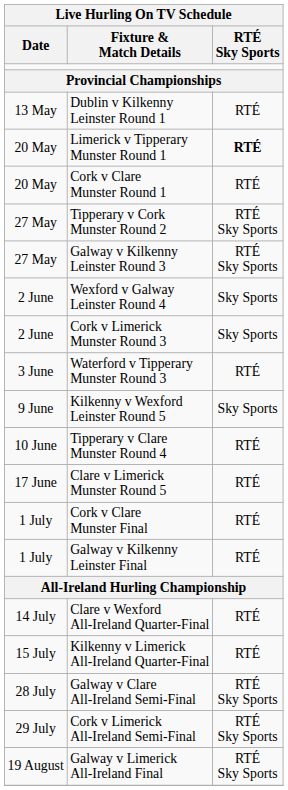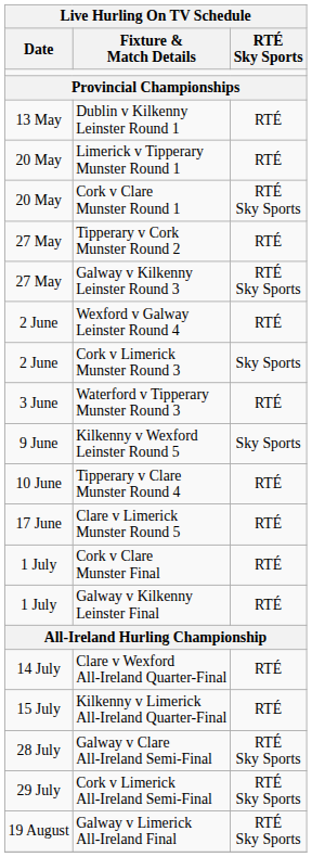 <table class="wikitable">
 <tr>
 <th colspan="3">Live Hurling On TV Schedule</th>
 </tr>
 <tr>
 <th>Date</th>
 <th>Fixture &<br>Match Details</th>
 <th>RTÉ<br>Sky Sports</th>
 </tr>
 <tr>
 <td colspan="3"></td>
 </tr>
 <tr>
 <th colspan="3" style="text-align: center;"><strong>Provincial Championships</strong></th>
 </tr>
 <tr>
 <td align=center>13 May</td>
 <td>Dublin v Kilkenny<br>Leinster Round 1</td>
 <td align=center>RTÉ</td>
 </tr>
 <tr>
 <td align=center>20 May</td>
 <td>Limerick v Tipperary<br>Munster Round 1</td>
-<td align=center><strong>RTÉ</strong></td>
+<td align=center>RTÉ</td>
 </tr>
 <tr>
 <td align=center>20 May</td>
 <td>Cork v Clare<br>Munster Round 1</td>
-<td align=center>RTÉ</td>
+<td align=center>RTÉ<br>Sky Sports</td>
 </tr>
 <tr>
 <td align=center>27 May</td>
 <td>Tipperary v Cork <br>Munster Round 2</td>
-<td align=center>RTÉ<br>Sky Sports</td>
+<td align=center>RTÉ</td>
 </tr>
 <tr>
 <td align=center>27 May</td>
 <td>Galway v Kilkenny<br>Leinster Round 3</td>
 <td align=center>RTÉ<br>Sky Sports</td>
 </tr>
 <tr>
 <td align=center>2 June</td>
 <td>Wexford v Galway<br>Leinster Round 4</td>
-<td align=center>Sky Sports</td>
+<td align=center>RTÉ</td>
 </tr>
 <tr>
 <td align=center>2 June</td>
 <td>Cork v Limerick<br>Munster Round 3</td>
 <td align=center>Sky Sports</td>
 </tr>
 <tr>
 <td align=center>3 June</td>
 <td>Waterford v Tipperary<br>Munster Round 3</td>
 <td align=center>RTÉ</td>
 </tr>
 <tr>
 <td align=center>9 June</td>
 <td>Kilkenny v Wexford <br>Leinster Round 5</td>
 <td align=center>Sky Sports<br></td>
 </tr>
 <tr>
 <td align=center>10 June</td>
 <td>Tipperary v Clare<br>Munster Round 4</td>
 <td align=center>RTÉ</td>
 </tr>
 <tr>
 <td align=center>17 June</td>
 <td>Clare v Limerick<br>Munster Round 5</td>
 <td align=center>RTÉ</td>
 </tr>
 <tr>
 <td align=center>1 July</td>
 <td>Cork v Clare<br>Munster Final</td>
 <td align=center>RTÉ</td>
 </tr>
 <tr>
 <td align=center>1 July</td>
 <td>Galway v Kilkenny<br>Leinster Final</td>
 <td align=center>RTÉ</td>
 </tr>
 <tr>
 <th colspan="3" style="text-align: center;">All-Ireland Hurling Championship</th>
 </tr>
 <tr>
 <td align=center>14 July</td>
 <td>Clare v Wexford<br>All-Ireland Quarter-Final</td>
 <td align=center>RTÉ</td>
 </tr>
 <tr>
 <td align=center>15 July</td>
 <td>Kilkenny v Limerick <br>All-Ireland Quarter-Final</td>
 <td align=center>RTÉ</td>
 </tr>
 <tr>
 <td align=center>28 July</td>
 <td>Galway v Clare<br>All-Ireland Semi-Final</td>
 <td align=center>RTÉ<br>Sky Sports</td>
 </tr>
 <tr>
 <td align=center>29 July</td>
 <td>Cork v Limerick<br>All-Ireland Semi-Final</td>
 <td align=center>RTÉ<br>Sky Sports</td>
 </tr>
 <tr>
 <td align=center>19 August</td>
 <td>Galway v Limerick<br>All-Ireland Final</td>
 <td align=center>RTÉ<br>Sky Sports</td>
 </tr>
 <tr>
 </tr>
 </table>
